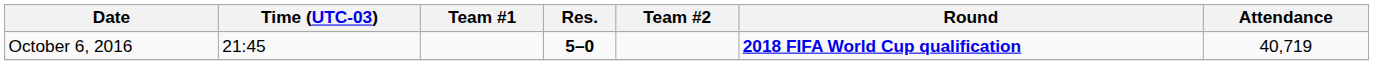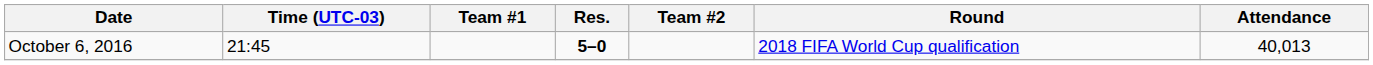 <table class="wikitable"  style="text-align:left; width:100%;">
 <tr>
 <th>Date</th>
 <th>Time (<a href='#'>UTC-03</a>)</th>
 <th>Team #1</th>
 <th>Res.</th>
 <th>Team #2</th>
 <th>Round</th>
 <th>Attendance</th>
 </tr>
 <tr>
 <td>October 6, 2016</td>
 <td>21:45</td>
 <td></td>
 <td style="text-align:center;"><strong>5–0</strong></td>
 <td></td>
-<td><strong><a href='#'>2018 FIFA World Cup qualification</a></strong></td>
-<td style="text-align:center;">40,719</td>
+<td><a href='#'>2018 FIFA World Cup qualification</a></td>
+<td style="text-align:center;">40,013</td>
 </tr>
 <tr>
 </tr>
 </table>
